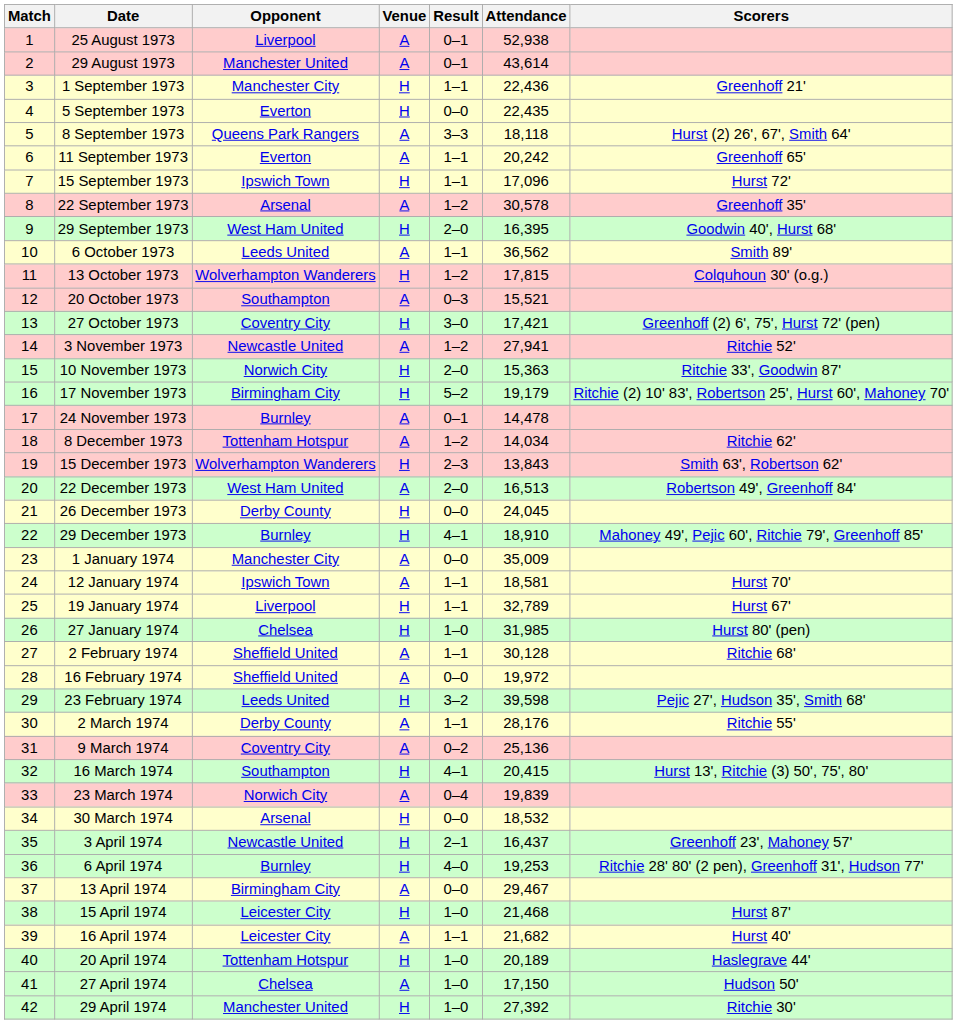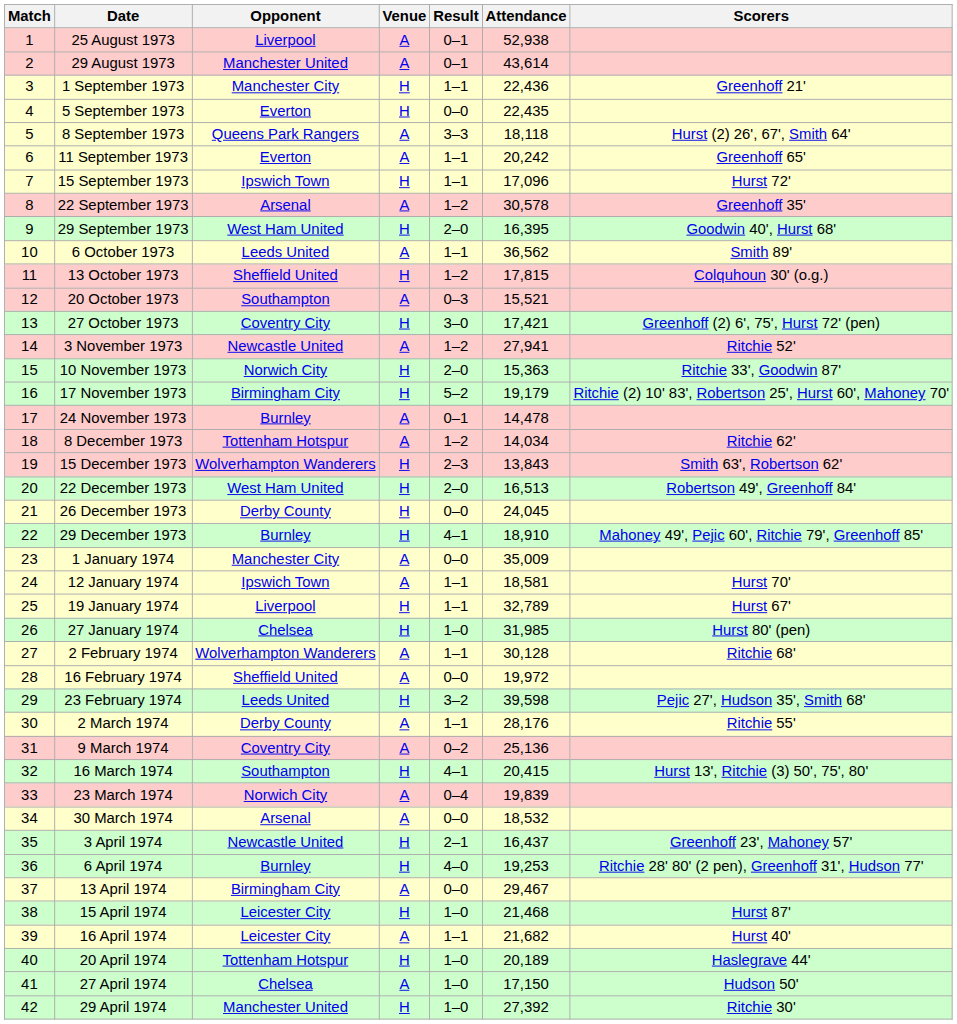 <table class="wikitable" style="font-size:100%; text-align:center">
 <tr>
 <th>Match</th>
 <th>Date</th>
 <th>Opponent</th>
 <th>Venue</th>
 <th>Result</th>
 <th>Attendance</th>
 <th>Scorers</th>
 </tr>
 <tr style="background-color: #FFCCCC;">
 <td>1</td>
 <td>25 August 1973</td>
 <td><a href='#'>Liverpool</a></td>
 <td><a href='#'>A</a></td>
 <td>0–1</td>
 <td>52,938</td>
 <td></td>
 </tr>
 <tr style="background-color: #FFCCCC;">
 <td>2</td>
 <td>29 August 1973</td>
 <td><a href='#'>Manchester United</a></td>
 <td><a href='#'>A</a></td>
 <td>0–1</td>
 <td>43,614</td>
 <td></td>
 </tr>
 <tr style="background-color: #FFFFCC;">
 <td>3</td>
 <td>1 September 1973</td>
 <td><a href='#'>Manchester City</a></td>
 <td><a href='#'>H</a></td>
 <td>1–1</td>
 <td>22,436</td>
 <td><a href='#'>Greenhoff</a> 21'</td>
 </tr>
 <tr style="background-color: #FFFFCC;">
 <td>4</td>
 <td>5 September 1973</td>
 <td><a href='#'>Everton</a></td>
 <td><a href='#'>H</a></td>
 <td>0–0</td>
 <td>22,435</td>
 <td></td>
 </tr>
 <tr style="background-color: #FFFFCC;">
 <td>5</td>
 <td>8 September 1973</td>
 <td><a href='#'>Queens Park Rangers</a></td>
 <td><a href='#'>A</a></td>
 <td>3–3</td>
 <td>18,118</td>
 <td><a href='#'>Hurst</a> (2) 26', 67', <a href='#'>Smith</a> 64'</td>
 </tr>
 <tr style="background-color: #FFFFCC;">
 <td>6</td>
 <td>11 September 1973</td>
 <td><a href='#'>Everton</a></td>
 <td><a href='#'>A</a></td>
 <td>1–1</td>
 <td>20,242</td>
 <td><a href='#'>Greenhoff</a> 65'</td>
 </tr>
 <tr style="background-color: #FFFFCC;">
 <td>7</td>
 <td>15 September 1973</td>
 <td><a href='#'>Ipswich Town</a></td>
 <td><a href='#'>H</a></td>
 <td>1–1</td>
 <td>17,096</td>
 <td><a href='#'>Hurst</a> 72'</td>
 </tr>
 <tr style="background-color: #FFCCCC;">
 <td>8</td>
 <td>22 September 1973</td>
 <td><a href='#'>Arsenal</a></td>
 <td><a href='#'>A</a></td>
 <td>1–2</td>
 <td>30,578</td>
 <td><a href='#'>Greenhoff</a> 35'</td>
 </tr>
 <tr style="background-color: #CCFFCC;">
 <td>9</td>
 <td>29 September 1973</td>
 <td><a href='#'>West Ham United</a></td>
 <td><a href='#'>H</a></td>
 <td>2–0</td>
 <td>16,395</td>
 <td><a href='#'>Goodwin</a> 40', <a href='#'>Hurst</a> 68'</td>
 </tr>
 <tr style="background-color: #FFFFCC;">
 <td>10</td>
 <td>6 October 1973</td>
 <td><a href='#'>Leeds United</a></td>
 <td><a href='#'>A</a></td>
 <td>1–1</td>
 <td>36,562</td>
 <td><a href='#'>Smith</a> 89'</td>
 </tr>
 <tr style="background-color: #FFCCCC;">
 <td>11</td>
 <td>13 October 1973</td>
-<td><a href='#'>Wolverhampton Wanderers</a></td>
+<td><a href='#'>Sheffield United</a></td>
 <td><a href='#'>H</a></td>
 <td>1–2</td>
 <td>17,815</td>
 <td><a href='#'>Colquhoun</a> 30' (o.g.)</td>
 </tr>
 <tr style="background-color: #FFCCCC;">
 <td>12</td>
 <td>20 October 1973</td>
 <td><a href='#'>Southampton</a></td>
 <td><a href='#'>A</a></td>
 <td>0–3</td>
 <td>15,521</td>
 <td></td>
 </tr>
 <tr style="background-color: #CCFFCC;">
 <td>13</td>
 <td>27 October 1973</td>
 <td><a href='#'>Coventry City</a></td>
 <td><a href='#'>H</a></td>
 <td>3–0</td>
 <td>17,421</td>
 <td><a href='#'>Greenhoff</a> (2) 6', 75', <a href='#'>Hurst</a> 72' (pen)</td>
 </tr>
 <tr style="background-color: #FFCCCC;">
 <td>14</td>
 <td>3 November 1973</td>
 <td><a href='#'>Newcastle United</a></td>
 <td><a href='#'>A</a></td>
 <td>1–2</td>
 <td>27,941</td>
 <td><a href='#'>Ritchie</a> 52'</td>
 </tr>
 <tr style="background-color: #CCFFCC;">
 <td>15</td>
 <td>10 November 1973</td>
 <td><a href='#'>Norwich City</a></td>
 <td><a href='#'>H</a></td>
 <td>2–0</td>
 <td>15,363</td>
 <td><a href='#'>Ritchie</a> 33', <a href='#'>Goodwin</a> 87'</td>
 </tr>
 <tr style="background-color: #CCFFCC;">
 <td>16</td>
 <td>17 November 1973</td>
 <td><a href='#'>Birmingham City</a></td>
 <td><a href='#'>H</a></td>
 <td>5–2</td>
 <td>19,179</td>
 <td><a href='#'>Ritchie</a> (2) 10' 83', <a href='#'>Robertson</a> 25', <a href='#'>Hurst</a> 60', <a href='#'>Mahoney</a> 70'</td>
 </tr>
 <tr style="background-color: #FFCCCC;">
 <td>17</td>
 <td>24 November 1973</td>
 <td><a href='#'>Burnley</a></td>
 <td><a href='#'>A</a></td>
 <td>0–1</td>
 <td>14,478</td>
 <td></td>
 </tr>
 <tr style="background-color: #FFCCCC;">
 <td>18</td>
 <td>8 December 1973</td>
 <td><a href='#'>Tottenham Hotspur</a></td>
 <td><a href='#'>A</a></td>
 <td>1–2</td>
 <td>14,034</td>
 <td><a href='#'>Ritchie</a> 62'</td>
 </tr>
 <tr style="background-color: #FFCCCC;">
 <td>19</td>
 <td>15 December 1973</td>
 <td><a href='#'>Wolverhampton Wanderers</a></td>
 <td><a href='#'>H</a></td>
 <td>2–3</td>
 <td>13,843</td>
 <td><a href='#'>Smith</a> 63', <a href='#'>Robertson</a> 62'</td>
 </tr>
 <tr style="background-color: #CCFFCC;">
 <td>20</td>
 <td>22 December 1973</td>
 <td><a href='#'>West Ham United</a></td>
-<td><a href='#'>A</a></td>
+<td><a href='#'>H</a></td>
 <td>2–0</td>
 <td>16,513</td>
 <td><a href='#'>Robertson</a> 49', <a href='#'>Greenhoff</a> 84'</td>
 </tr>
 <tr style="background-color: #FFFFCC;">
 <td>21</td>
 <td>26 December 1973</td>
 <td><a href='#'>Derby County</a></td>
 <td><a href='#'>H</a></td>
 <td>0–0</td>
 <td>24,045</td>
 <td></td>
 </tr>
 <tr style="background-color: #CCFFCC;">
 <td>22</td>
 <td>29 December 1973</td>
 <td><a href='#'>Burnley</a></td>
 <td><a href='#'>H</a></td>
 <td>4–1</td>
 <td>18,910</td>
 <td><a href='#'>Mahoney</a> 49', <a href='#'>Pejic</a> 60', <a href='#'>Ritchie</a> 79', <a href='#'>Greenhoff</a> 85'</td>
 </tr>
 <tr style="background-color: #FFFFCC;">
 <td>23</td>
 <td>1 January 1974</td>
 <td><a href='#'>Manchester City</a></td>
 <td><a href='#'>A</a></td>
 <td>0–0</td>
 <td>35,009</td>
 <td></td>
 </tr>
 <tr style="background-color: #FFFFCC;">
 <td>24</td>
 <td>12 January 1974</td>
 <td><a href='#'>Ipswich Town</a></td>
 <td><a href='#'>A</a></td>
 <td>1–1</td>
 <td>18,581</td>
 <td><a href='#'>Hurst</a> 70'</td>
 </tr>
 <tr style="background-color: #FFFFCC;">
 <td>25</td>
 <td>19 January 1974</td>
 <td><a href='#'>Liverpool</a></td>
 <td><a href='#'>H</a></td>
 <td>1–1</td>
 <td>32,789</td>
 <td><a href='#'>Hurst</a> 67'</td>
 </tr>
 <tr style="background-color: #CCFFCC;">
 <td>26</td>
 <td>27 January 1974</td>
 <td><a href='#'>Chelsea</a></td>
 <td><a href='#'>H</a></td>
 <td>1–0</td>
 <td>31,985</td>
 <td><a href='#'>Hurst</a> 80' (pen)</td>
 </tr>
 <tr style="background-color: #FFFFCC;">
 <td>27</td>
 <td>2 February 1974</td>
-<td><a href='#'>Sheffield United</a></td>
+<td><a href='#'>Wolverhampton Wanderers</a></td>
 <td><a href='#'>A</a></td>
 <td>1–1</td>
 <td>30,128</td>
 <td><a href='#'>Ritchie</a> 68'</td>
 </tr>
 <tr style="background-color: #FFFFCC;">
 <td>28</td>
 <td>16 February 1974</td>
 <td><a href='#'>Sheffield United</a></td>
 <td><a href='#'>A</a></td>
 <td>0–0</td>
 <td>19,972</td>
 <td></td>
 </tr>
 <tr style="background-color: #CCFFCC;">
 <td>29</td>
 <td>23 February 1974</td>
 <td><a href='#'>Leeds United</a></td>
 <td><a href='#'>H</a></td>
 <td>3–2</td>
 <td>39,598</td>
 <td><a href='#'>Pejic</a> 27', <a href='#'>Hudson</a> 35', <a href='#'>Smith</a> 68'</td>
 </tr>
 <tr style="background-color: #FFFFCC;">
 <td>30</td>
 <td>2 March 1974</td>
 <td><a href='#'>Derby County</a></td>
 <td><a href='#'>A</a></td>
 <td>1–1</td>
 <td>28,176</td>
 <td><a href='#'>Ritchie</a> 55'</td>
 </tr>
 <tr style="background-color: #FFCCCC;">
 <td>31</td>
 <td>9 March 1974</td>
 <td><a href='#'>Coventry City</a></td>
 <td><a href='#'>A</a></td>
 <td>0–2</td>
 <td>25,136</td>
 <td></td>
 </tr>
 <tr style="background-color: #CCFFCC;">
 <td>32</td>
 <td>16 March 1974</td>
 <td><a href='#'>Southampton</a></td>
 <td><a href='#'>H</a></td>
 <td>4–1</td>
 <td>20,415</td>
 <td><a href='#'>Hurst</a> 13', <a href='#'>Ritchie</a> (3) 50', 75', 80'</td>
 </tr>
 <tr style="background-color: #FFCCCC;">
 <td>33</td>
 <td>23 March 1974</td>
 <td><a href='#'>Norwich City</a></td>
 <td><a href='#'>A</a></td>
 <td>0–4</td>
 <td>19,839</td>
 <td></td>
 </tr>
 <tr style="background-color: #FFFFCC;">
 <td>34</td>
 <td>30 March 1974</td>
 <td><a href='#'>Arsenal</a></td>
-<td><a href='#'>H</a></td>
+<td><a href='#'>A</a></td>
 <td>0–0</td>
 <td>18,532</td>
 <td></td>
 </tr>
 <tr style="background-color: #CCFFCC;">
 <td>35</td>
 <td>3 April 1974</td>
 <td><a href='#'>Newcastle United</a></td>
 <td><a href='#'>H</a></td>
 <td>2–1</td>
 <td>16,437</td>
 <td><a href='#'>Greenhoff</a> 23', <a href='#'>Mahoney</a> 57'</td>
 </tr>
 <tr style="background-color: #CCFFCC;">
 <td>36</td>
 <td>6 April 1974</td>
 <td><a href='#'>Burnley</a></td>
 <td><a href='#'>H</a></td>
 <td>4–0</td>
 <td>19,253</td>
 <td><a href='#'>Ritchie</a> 28' 80' (2 pen), <a href='#'>Greenhoff</a> 31', <a href='#'>Hudson</a> 77'</td>
 </tr>
 <tr style="background-color: #FFFFCC;">
 <td>37</td>
 <td>13 April 1974</td>
 <td><a href='#'>Birmingham City</a></td>
 <td><a href='#'>A</a></td>
 <td>0–0</td>
 <td>29,467</td>
 <td></td>
 </tr>
 <tr style="background-color: #CCFFCC;">
 <td>38</td>
 <td>15 April 1974</td>
 <td><a href='#'>Leicester City</a></td>
 <td><a href='#'>H</a></td>
 <td>1–0</td>
 <td>21,468</td>
 <td><a href='#'>Hurst</a> 87'</td>
 </tr>
 <tr style="background-color: #FFFFCC;">
 <td>39</td>
 <td>16 April 1974</td>
 <td><a href='#'>Leicester City</a></td>
 <td><a href='#'>A</a></td>
 <td>1–1</td>
 <td>21,682</td>
 <td><a href='#'>Hurst</a> 40'</td>
 </tr>
 <tr style="background-color: #CCFFCC;">
 <td>40</td>
 <td>20 April 1974</td>
 <td><a href='#'>Tottenham Hotspur</a></td>
 <td><a href='#'>H</a></td>
 <td>1–0</td>
 <td>20,189</td>
 <td><a href='#'>Haslegrave</a> 44'</td>
 </tr>
 <tr style="background-color: #CCFFCC;">
 <td>41</td>
 <td>27 April 1974</td>
 <td><a href='#'>Chelsea</a></td>
 <td><a href='#'>A</a></td>
 <td>1–0</td>
 <td>17,150</td>
 <td><a href='#'>Hudson</a> 50'</td>
 </tr>
 <tr style="background-color: #CCFFCC;">
 <td>42</td>
 <td>29 April 1974</td>
 <td><a href='#'>Manchester United</a></td>
 <td><a href='#'>H</a></td>
 <td>1–0</td>
 <td>27,392</td>
 <td><a href='#'>Ritchie</a> 30'</td>
 </tr>
 </table>
